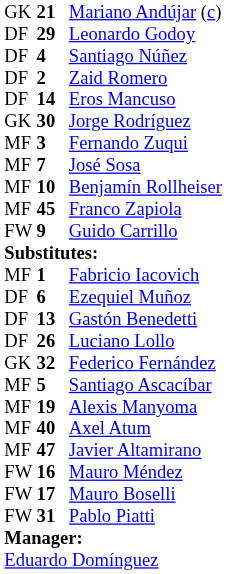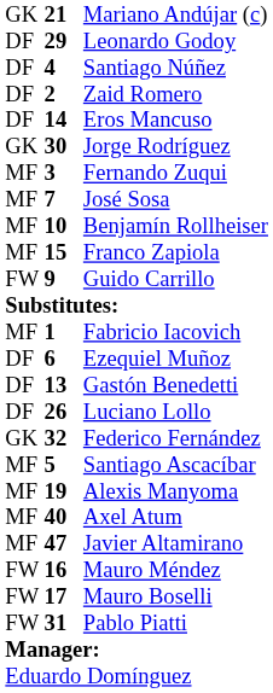 <table style="font-size:90%; margin:0.2em auto;" cellspacing="0" cellpadding="0">
 <tr>
 <th width="25"></th>
 <th width="25"></th>
 </tr>
 <tr>
 <td>GK</td>
 <td><strong>21</strong></td>
 <td> <a href='#'>Mariano Andújar</a> (<a href='#'>c</a>)</td>
 </tr>
 <tr>
 <td>DF</td>
 <td><strong>29</strong></td>
 <td> <a href='#'>Leonardo Godoy</a></td>
 </tr>
 <tr>
 <td>DF</td>
 <td><strong>4</strong></td>
 <td> <a href='#'>Santiago Núñez</a></td>
 </tr>
 <tr>
 <td>DF</td>
 <td><strong>2</strong></td>
 <td> <a href='#'>Zaid Romero</a></td>
 </tr>
 <tr>
 <td>DF</td>
 <td><strong>14</strong></td>
 <td> <a href='#'>Eros Mancuso</a></td>
 <td></td>
 <td></td>
 </tr>
 <tr>
 <td>GK</td>
 <td><strong>30</strong></td>
 <td> <a href='#'>Jorge Rodríguez</a></td>
 </tr>
 <tr>
 <td>MF</td>
 <td><strong>3</strong></td>
 <td> <a href='#'>Fernando Zuqui</a></td>
 </tr>
 <tr>
 <td>MF</td>
 <td><strong>7</strong></td>
 <td> <a href='#'>José Sosa</a></td>
 <td></td>
 <td></td>
 </tr>
 <tr>
 <td>MF</td>
 <td><strong>10</strong></td>
 <td> <a href='#'>Benjamín Rollheiser</a></td>
 <td></td>
 <td></td>
 </tr>
 <tr>
 <td>MF</td>
-<td><strong>45</strong></td>
+<td><strong>15</strong></td>
 <td> <a href='#'>Franco Zapiola</a></td>
 <td></td>
 <td></td>
 </tr>
 <tr>
 <td>FW</td>
 <td><strong>9</strong></td>
 <td> <a href='#'>Guido Carrillo</a></td>
 <td></td>
 <td></td>
 </tr>
 <tr>
 <td colspan=3><strong>Substitutes:</strong></td>
 </tr>
 <tr>
 <td>MF</td>
 <td><strong>1</strong></td>
 <td> <a href='#'>Fabricio Iacovich</a></td>
 </tr>
 <tr>
 <td>DF</td>
 <td><strong>6</strong></td>
 <td> <a href='#'>Ezequiel Muñoz</a></td>
 </tr>
 <tr>
 <td>DF</td>
 <td><strong>13</strong></td>
 <td> <a href='#'>Gastón Benedetti</a></td>
 <td></td>
 <td></td>
 </tr>
 <tr>
 <td>DF</td>
 <td><strong>26</strong></td>
 <td> <a href='#'>Luciano Lollo</a></td>
 </tr>
 <tr>
 <td>GK</td>
 <td><strong>32</strong></td>
 <td> <a href='#'>Federico Fernández</a></td>
 <td></td>
 <td></td>
 </tr>
 <tr>
 <td>MF</td>
 <td><strong>5</strong></td>
 <td> <a href='#'>Santiago Ascacíbar</a></td>
 <td></td>
 <td></td>
 </tr>
 <tr>
 <td>MF</td>
 <td><strong>19</strong></td>
 <td> <a href='#'>Alexis Manyoma</a></td>
 </tr>
 <tr>
 <td>MF</td>
 <td><strong>40</strong></td>
 <td> <a href='#'>Axel Atum</a></td>
 </tr>
 <tr>
 <td>MF</td>
 <td><strong>47</strong></td>
 <td> <a href='#'>Javier Altamirano</a></td>
 </tr>
 <tr>
 <td>FW</td>
 <td><strong>16</strong></td>
 <td> <a href='#'>Mauro Méndez</a></td>
 </tr>
 <tr>
 <td>FW</td>
 <td><strong>17</strong></td>
 <td> <a href='#'>Mauro Boselli</a></td>
 <td></td>
 <td></td>
 </tr>
 <tr>
 <td>FW</td>
 <td><strong>31</strong></td>
 <td> <a href='#'>Pablo Piatti</a></td>
 <td></td>
 <td></td>
 </tr>
 <tr>
 <td colspan=3><strong>Manager:</strong></td>
 </tr>
 <tr>
 <td colspan="4"> <a href='#'>Eduardo Domínguez</a></td>
 </tr>
 </table>
